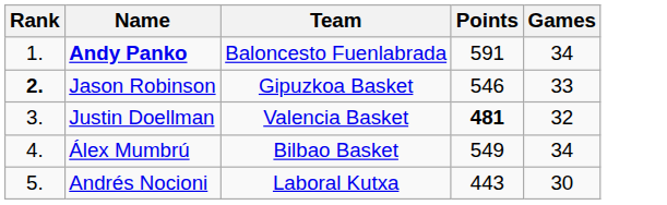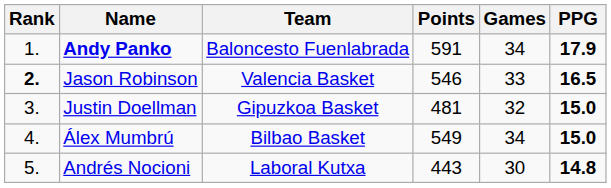 <table class="wikitable" style="text-align: center;">
 <tr>
 <th>Rank</th>
 <th>Name</th>
 <th>Team</th>
 <th>Points</th>
 <th>Games</th>
+<th width=40>PPG</th>
 </tr>
 <tr>
 <td>1.</td>
 <td align="left"> <strong><a href='#'>Andy Panko</a></strong></td>
 <td><a href='#'>Baloncesto Fuenlabrada</a></td>
 <td>591</td>
 <td>34</td>
+<td><strong>17.9</strong></td>
 </tr>
 <tr>
 <td><strong>2.</strong></td>
 <td align="left"> <a href='#'>Jason Robinson</a></td>
-<td><a href='#'>Gipuzkoa Basket</a></td>
+<td><a href='#'>Valencia Basket</a></td>
 <td>546</td>
 <td>33</td>
+<td><strong>16.5</strong></td>
 </tr>
 <tr>
 <td>3.</td>
 <td align="left"> <a href='#'>Justin Doellman</a></td>
-<td><a href='#'>Valencia Basket</a></td>
-<td><strong>481</strong></td>
+<td><a href='#'>Gipuzkoa Basket</a></td>
+<td>481</td>
 <td>32</td>
+<td><strong>15.0</strong></td>
 </tr>
 <tr>
 <td>4.</td>
 <td align="left"> <a href='#'>Álex Mumbrú</a></td>
 <td><a href='#'>Bilbao Basket</a></td>
 <td>549</td>
 <td>34</td>
+<td><strong>15.0</strong></td>
 </tr>
 <tr>
 <td>5.</td>
 <td align="left"> <a href='#'>Andrés Nocioni</a></td>
 <td><a href='#'>Laboral Kutxa</a></td>
 <td>443</td>
 <td>30</td>
+<td><strong>14.8</strong></td>
 </tr>
 </table>
